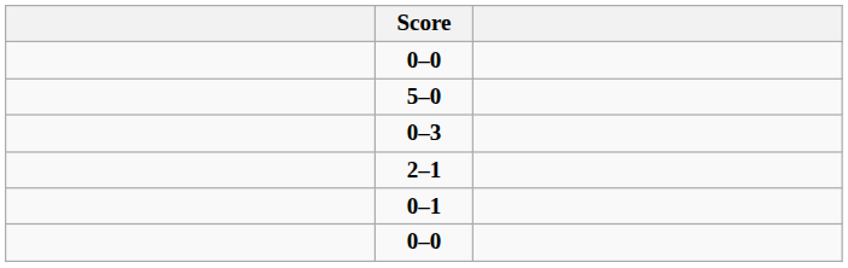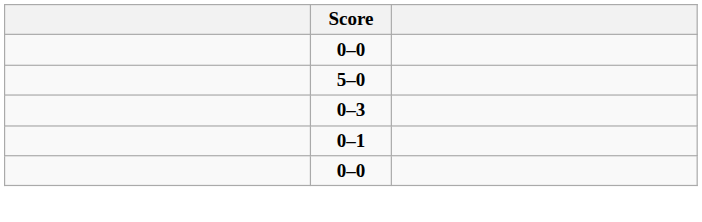 <table class="wikitable" style="text-align: center; font-size:100% ">
 <tr>
 <th align="right" width="250"></th>
 <th width="60">Score</th>
 <th align="left" width="250"></th>
 </tr>
 <tr>
 <td align=left></td>
 <td align=center><strong>0–0</strong></td>
 <td align=left></td>
 </tr>
 <tr>
 <td align=left><strong></strong></td>
 <td align=center><strong>5–0</strong></td>
 <td align=left></td>
 </tr>
 <tr>
 <td align=left></td>
 <td align=center><strong>0–3</strong></td>
 <td align=left><strong></strong></td>
 </tr>
 <tr>
-<td align=left><strong></strong></td>
-<td align=center><strong>2–1</strong></td>
-<td align=left></td>
-</tr>
-<tr>
 <td align=left></td>
 <td align=center><strong>0–1</strong></td>
 <td align=left><strong></strong></td>
 </tr>
 <tr>
 <td align=left></td>
 <td align=center><strong>0–0</strong></td>
 <td align=left></td>
 </tr>
 </table>
